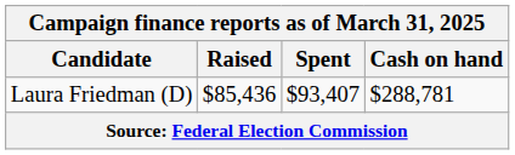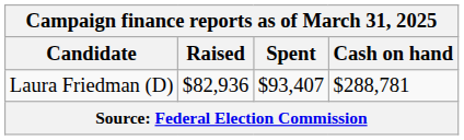 <table class="wikitable sortable">
 <tr>
 <th colspan=4>Campaign finance reports as of March 31, 2025</th>
 </tr>
 <tr style="text-align:center;">
 <th>Candidate</th>
 <th>Raised</th>
 <th>Spent</th>
 <th>Cash on hand</th>
 </tr>
 <tr>
 <td>Laura Friedman (D)</td>
-<td>$85,436</td>
+<td>$82,936</td>
 <td>$93,407</td>
 <td>$288,781</td>
 </tr>
 <tr>
 <th colspan="4"><small>Source: <a href='#'>Federal Election Commission</a></small></th>
 </tr>
 </table>
